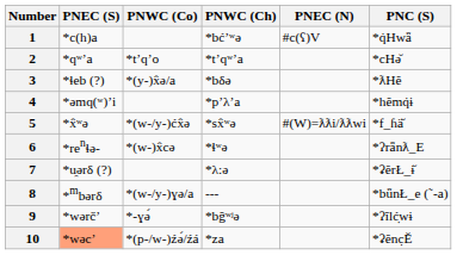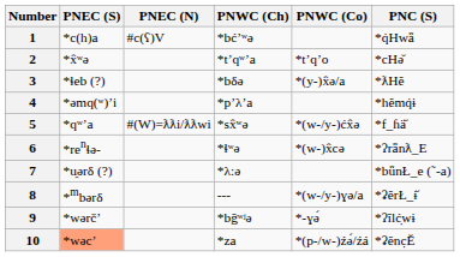 <table class="wikitable" border="1">
 <tr>
 <th>Number</th>
 <th>PNEC (S)</th>
+<th>PNEC (N)</th>
+<th>PNWC (Ch)</th>
 <th>PNWC (Co)</th>
-<th>PNWC (Ch)</th>
-<th>PNEC (N)</th>
 <th>PNC (S)</th>
 </tr>
 <tr>
 <th>1</th>
 <td>*c(h)a</td>
+<td>#c(ʕ)V</td>
+<td>*bć’ʷə</td>
 <td></td>
-<td>*bć’ʷə</td>
-<td>#c(ʕ)V</td>
 <td>*q̇Hwǟ</td>
 </tr>
 <tr>
 <th>2</th>
-<td>*qʷ’a</td>
+<td>*x̂ʷə</td>
+<td></td>
+<td>*t’qʷ’a</td>
 <td>*t’q’o</td>
-<td>*t’qʷ’a</td>
-<td></td>
 <td>*cHǝ̆</td>
 </tr>
 <tr>
 <th>3</th>
 <td>*ɬeb (?)</td>
+<td></td>
+<td>*bδə</td>
 <td>*(y-)x̂ə/a</td>
-<td>*bδə</td>
-<td></td>
 <td>*ƛHĕ</td>
 </tr>
 <tr>
 <th>4</th>
 <td>*əmq(ʷ)’i</td>
 <td></td>
 <td>*p’λ’a</td>
 <td></td>
 <td>*hĕmq̇ɨ</td>
 </tr>
 <tr>
 <th>5</th>
-<td>*x̂ʷə</td>
+<td>*qʷ’a</td>
+<td>#(W)=ƛƛi/ƛƛwi</td>
+<td>*sx̂ʷə</td>
 <td>*(w-/y-)ćx̂ə</td>
-<td>*sx̂ʷə</td>
-<td>#(W)=ƛƛi/ƛƛwi</td>
 <td>*f_ɦä̆</td>
 </tr>
 <tr>
 <th>6</th>
 <td>*re<sup>n</sup>ɬə-</td>
+<td></td>
+<td>*ɬʷə</td>
 <td>*(w-)x̂cə</td>
-<td>*ɬʷə</td>
-<td></td>
 <td>*ʔrǟnƛ_E</td>
 </tr>
 <tr>
 <th>7</th>
 <td>*u̯ərδ (?)</td>
 <td></td>
 <td>*λ:ə</td>
 <td></td>
-<td>*ʡĕrŁ_ɨ̆</td>
+<td>*bǖnŁ_e (˜-a)</td>
 </tr>
 <tr>
 <th>8</th>
 <td>*<sup>m</sup>bərδ</td>
+<td></td>
+<td>---</td>
 <td>*(w-/y-)ɣə/a</td>
-<td>---</td>
-<td></td>
-<td>*bǖnŁ_e (˜-a)</td>
+<td>*ʡĕrŁ_ɨ̆</td>
 </tr>
 <tr>
 <th>9</th>
 <td>*wərč’</td>
+<td></td>
+<td>*bğʷʲə</td>
 <td>*-ɣə́</td>
-<td>*bğʷʲə</td>
-<td></td>
 <td>*ʔĭlć̣wɨ</td>
 </tr>
 <tr>
 <th>10</th>
 <td style="background: lightsalmon;">*wəc’</td>
+<td></td>
+<td>*za</td>
 <td>*(p-/w-)źə́/źá</td>
-<td>*za</td>
-<td></td>
 <td>*ʡĕnc̣Ĕ</td>
 </tr>
 </table>
